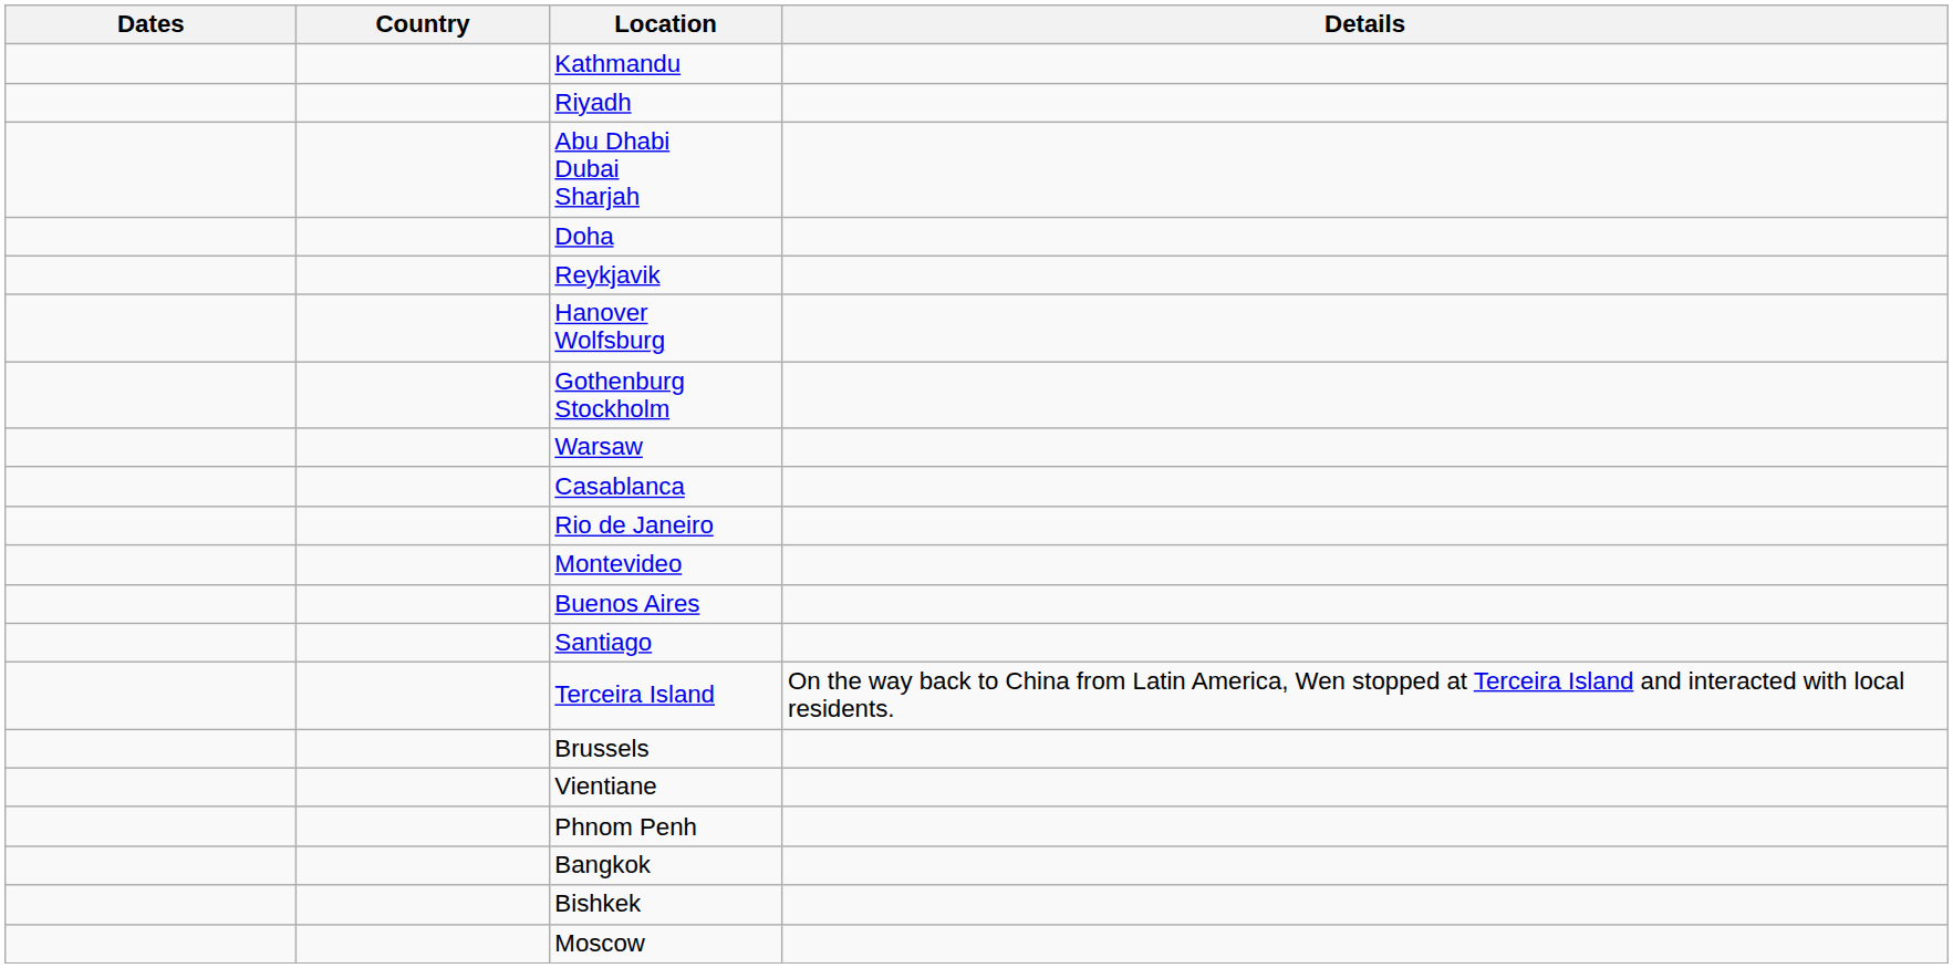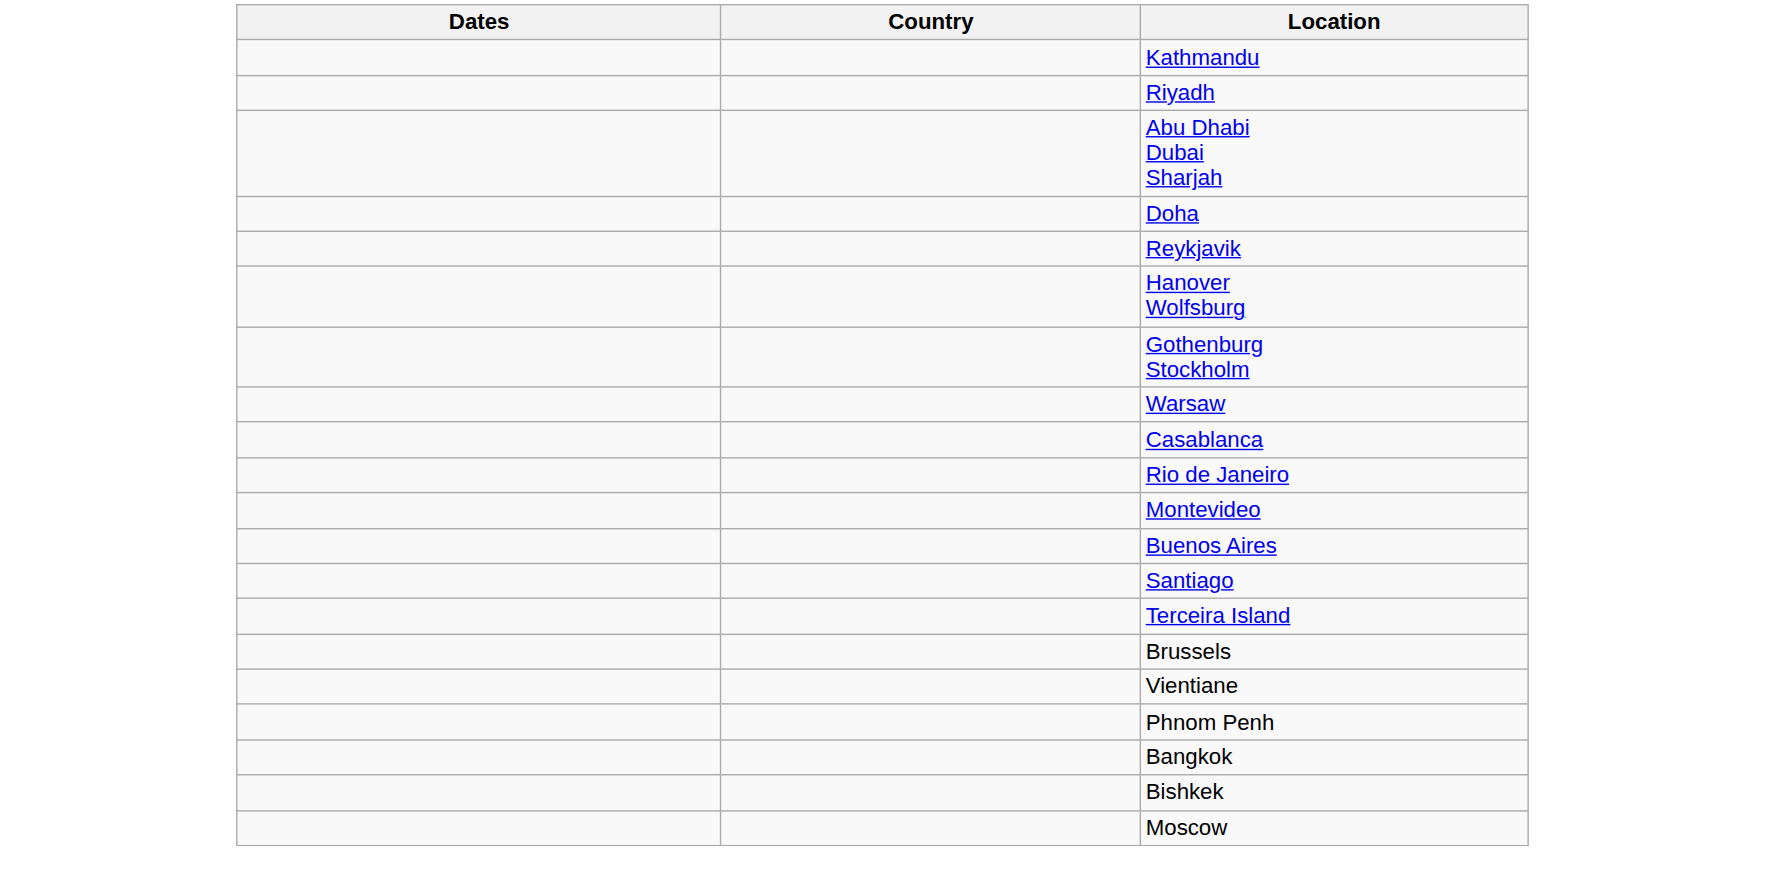 <table class="wikitable sortable mw-collapsible" border="1" style="margin: 1em auto 1em auto">
 <tr>
 <th style="width: 15%;">Dates</th>
 <th style="width: 13%;">Country</th>
 <th style="width: 12%;">Location</th>
-<th style="width: 60%;">Details</th>
 </tr>
 <tr>
 <td></td>
 <td></td>
 <td><a href='#'>Kathmandu</a></td>
-<td></td>
 </tr>
 <tr>
 <td></td>
 <td></td>
 <td><a href='#'>Riyadh</a></td>
-<td></td>
 </tr>
 <tr>
 <td></td>
 <td></td>
 <td><a href='#'>Abu Dhabi</a><br><a href='#'>Dubai</a><br><a href='#'>Sharjah</a></td>
-<td></td>
 </tr>
 <tr>
 <td></td>
 <td></td>
 <td><a href='#'>Doha</a></td>
-<td></td>
 </tr>
 <tr>
 <td></td>
 <td></td>
 <td><a href='#'>Reykjavik</a></td>
-<td></td>
 </tr>
 <tr>
 <td></td>
 <td></td>
 <td><a href='#'>Hanover</a><br><a href='#'>Wolfsburg</a></td>
-<td></td>
 </tr>
 <tr>
 <td></td>
 <td></td>
 <td><a href='#'>Gothenburg</a><br><a href='#'>Stockholm</a></td>
-<td></td>
 </tr>
 <tr>
 <td></td>
 <td></td>
 <td><a href='#'>Warsaw</a></td>
-<td></td>
 </tr>
 <tr>
 <td></td>
 <td></td>
 <td><a href='#'>Casablanca</a></td>
-<td></td>
 </tr>
 <tr>
 <td></td>
 <td></td>
 <td><a href='#'>Rio de Janeiro</a></td>
-<td></td>
 </tr>
 <tr>
 <td></td>
 <td></td>
 <td><a href='#'>Montevideo</a></td>
-<td></td>
 </tr>
 <tr>
 <td></td>
 <td></td>
 <td><a href='#'>Buenos Aires</a></td>
-<td></td>
 </tr>
 <tr>
 <td></td>
 <td></td>
 <td><a href='#'>Santiago</a></td>
-<td></td>
 </tr>
 <tr>
 <td></td>
 <td></td>
 <td><a href='#'>Terceira Island</a></td>
-<td>On the way back to China from Latin America, Wen stopped at <a href='#'>Terceira Island</a> and interacted with local residents.</td>
 </tr>
 <tr>
 <td></td>
 <td></td>
 <td>Brussels</td>
-<td></td>
 </tr>
 <tr>
 <td></td>
 <td></td>
 <td>Vientiane</td>
-<td></td>
 </tr>
 <tr>
 <td></td>
 <td></td>
 <td>Phnom Penh</td>
-<td></td>
 </tr>
 <tr>
 <td></td>
 <td></td>
 <td>Bangkok</td>
-<td></td>
 </tr>
 <tr>
 <td></td>
 <td></td>
 <td>Bishkek</td>
-<td></td>
 </tr>
 <tr>
 <td></td>
 <td></td>
 <td>Moscow</td>
-<td></td>
 </tr>
 </table>
